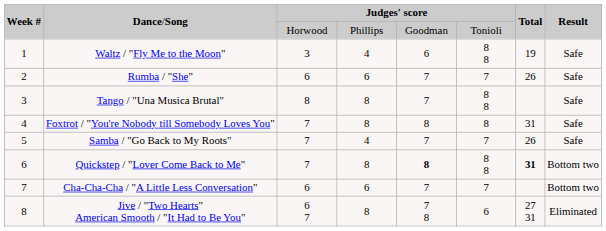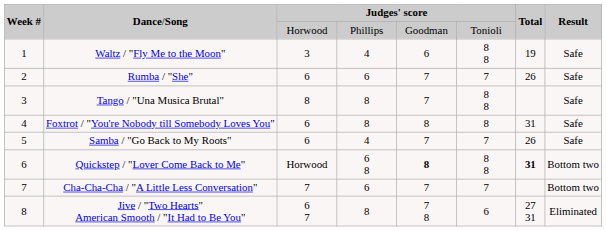 <table class="wikitable" style="margin:left;">
 <tr style="text-align:Center; background:#ccc;">
 <td rowspan="2"><strong>Week #</strong></td>
 <td rowspan="2"><strong>Dance</strong>/<strong>Song</strong></td>
 <td colspan="4"><strong>Judges' score</strong></td>
 <td rowspan="2"><strong>Total</strong></td>
 <td rowspan="2"><strong>Result</strong></td>
 </tr>
 <tr style="text-align:center; background:#ccc;">
 <td style="width:10%; ">Horwood</td>
 <td style="width:10%; ">Phillips</td>
 <td style="width:10%; ">Goodman</td>
 <td style="width:10%; ">Tonioli</td>
 </tr>
 <tr style="text-align:center; background:#faf6f6;">
 <td>1</td>
 <td><a href='#'>Waltz</a> / "<a href='#'>Fly Me to the Moon</a>"</td>
 <td>3</td>
 <td>4</td>
 <td>6</td>
 <td>8<br>8</td>
 <td>19</td>
 <td>Safe</td>
 </tr>
 <tr>
 <td style="text-align:center; background:#faf6f6;">2</td>
 <td style="text-align:center; background:#faf6f6;"><a href='#'>Rumba</a> / "<a href='#'>She</a>"</td>
 <td style="text-align:center; background:#faf6f6;">6</td>
 <td style="text-align:center; background:#faf6f6;">6</td>
 <td style="text-align:center; background:#faf6f6;">7</td>
 <td style="text-align:center; background:#faf6f6;">7</td>
 <td style="text-align:center; background:#faf6f6;">26</td>
 <td style="text-align:center; background:#faf6f6;">Safe</td>
 </tr>
 <tr style="text-align:center; background:#faf6f6;">
 <td>3</td>
 <td><a href='#'>Tango</a> / "Una Musica Brutal"</td>
 <td>8</td>
 <td>8</td>
 <td>7</td>
 <td>8<br>8</td>
 <td></td>
 <td>Safe</td>
 </tr>
 <tr style="text-align:center; background:#faf6f6;">
 <td>4</td>
 <td><a href='#'>Foxtrot</a> / "<a href='#'>You're Nobody till Somebody Loves You</a>"</td>
-<td>7</td>
+<td>6</td>
 <td>8</td>
 <td>8</td>
 <td>8</td>
 <td>31</td>
 <td>Safe</td>
 </tr>
 <tr style="text-align:center; background:#faf6f6;">
 <td>5</td>
 <td><a href='#'>Samba</a> / "Go Back to My Roots"</td>
-<td>7</td>
+<td>6</td>
 <td>4</td>
 <td>7</td>
 <td>7</td>
 <td>26</td>
 <td>Safe</td>
 </tr>
 <tr style="text-align:center; background:#faf6f6;">
 <td>6</td>
 <td><a href='#'>Quickstep</a> / "<a href='#'>Lover Come Back to Me</a>"</td>
-<td>7</td>
-<td>8</td>
+<td style="width:10%; ">Horwood</td>
+<td>6<br>8</td>
 <td><strong>8</strong></td>
 <td>8<br>8</td>
 <td><strong>31</strong></td>
 <td>Bottom two</td>
 </tr>
 <tr style="text-align:center; background:#faf6f6;">
 <td>7</td>
 <td><a href='#'>Cha-Cha-Cha</a> / "<a href='#'>A Little Less Conversation</a>"</td>
-<td>6</td>
+<td>7</td>
 <td>6</td>
 <td>7</td>
 <td>7</td>
 <td></td>
 <td>Bottom two</td>
 </tr>
 <tr style="text-align:center; background:#faf6f6;">
 <td>8</td>
 <td><a href='#'>Jive</a> / "<a href='#'>Two Hearts</a>"<br><a href='#'>American Smooth</a> / "<a href='#'>It Had to Be You</a>"</td>
 <td>6<br>7</td>
 <td>8</td>
 <td>7<br>8</td>
 <td>6</td>
 <td>27<br>31</td>
 <td>Eliminated</td>
 </tr>
 </table>
